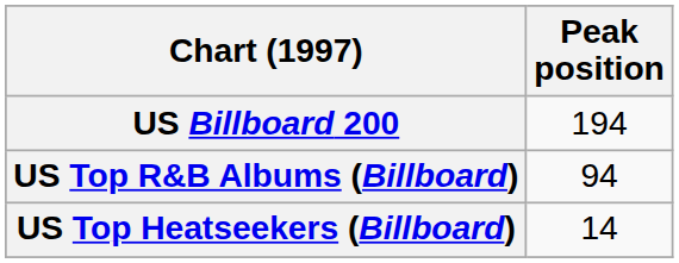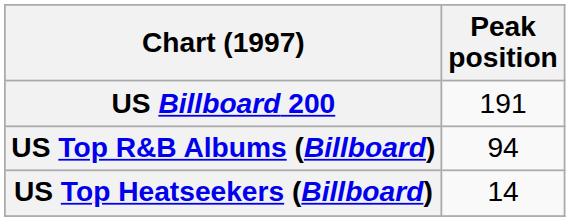 <table class="wikitable sortable plainrowheaders" style="text-align:center">
 <tr>
 <th scope="col">Chart (1997)</th>
 <th scope="col">Peak<br>position</th>
 </tr>
 <tr>
 <th scope="row">US <a href='#'><em>Billboard</em> 200</a></th>
-<td>194</td>
+<td>191</td>
 </tr>
 <tr>
 <th scope="row">US <a href='#'>Top R&B Albums</a> (<em><a href='#'>Billboard</a></em>)</th>
 <td>94</td>
 </tr>
 <tr>
 <th scope="row">US <a href='#'>Top Heatseekers</a> (<em><a href='#'>Billboard</a></em>)</th>
 <td>14</td>
 </tr>
 </table>
